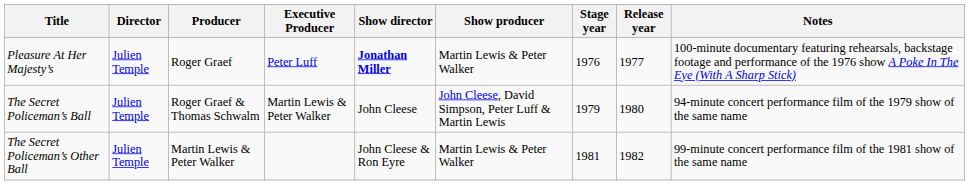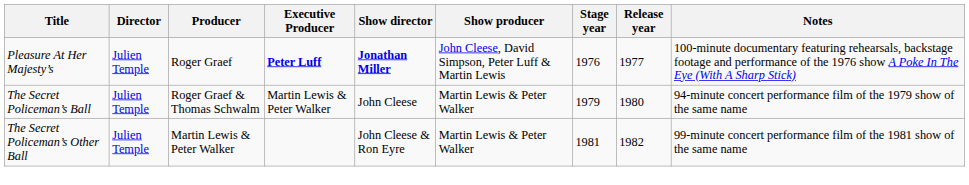 <table class="wikitable">
 <tr>
 <th>Title</th>
 <th>Director</th>
 <th>Producer</th>
 <th>Executive Producer</th>
 <th>Show director</th>
 <th>Show producer</th>
 <th>Stage year</th>
 <th>Release year</th>
 <th>Notes</th>
 </tr>
 <tr>
 <td><em>Pleasure At Her Majesty’s</em></td>
 <td><a href='#'>Julien Temple</a></td>
 <td>Roger Graef</td>
-<td><a href='#'>Peter Luff</a></td>
+<td><strong><a href='#'>Peter Luff</a></strong></td>
 <td><strong><a href='#'>Jonathan Miller</a></strong></td>
-<td>Martin Lewis & Peter Walker</td>
+<td><a href='#'>John Cleese</a>, David Simpson, Peter Luff & Martin Lewis</td>
 <td>1976</td>
 <td>1977</td>
 <td>100-minute documentary featuring rehearsals, backstage footage and performance of the 1976 show <em><a href='#'>A Poke In The Eye (With A Sharp Stick)</a></em></td>
 </tr>
 <tr>
 <td><em>The Secret Policeman’s Ball</em></td>
 <td><a href='#'>Julien Temple</a></td>
 <td>Roger Graef & Thomas Schwalm</td>
 <td>Martin Lewis & Peter Walker</td>
 <td>John Cleese</td>
-<td><a href='#'>John Cleese</a>, David Simpson, Peter Luff & Martin Lewis</td>
+<td>Martin Lewis & Peter Walker</td>
 <td>1979</td>
 <td>1980</td>
 <td>94-minute concert performance film of the 1979 show of the same name</td>
 </tr>
 <tr>
 <td><em>The Secret Policeman’s Other Ball</em></td>
 <td><a href='#'>Julien Temple</a></td>
 <td>Martin Lewis & Peter Walker</td>
 <td></td>
 <td>John Cleese & Ron Eyre</td>
 <td>Martin Lewis & Peter Walker</td>
 <td>1981</td>
 <td>1982</td>
 <td>99-minute concert performance film of the 1981 show of the same name</td>
 </tr>
 </table>
